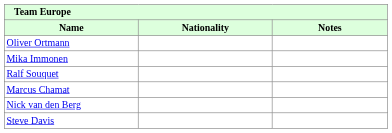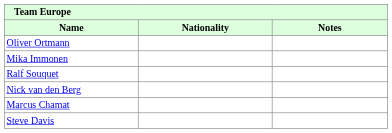 <table border="1" cellpadding="3" width="70%" style="border-collapse: collapse;">
 <tr bgcolor="#ddffdd">
 <td colspan=3>   <strong>Team Europe</strong></td>
 </tr>
 <tr bgcolor="#ddffdd">
 <th width=35%>Name</th>
 <th width=35%>Nationality</th>
 <th width=30%>Notes</th>
 </tr>
 <tr>
 <td><a href='#'>Oliver Ortmann</a></td>
 <td></td>
 <td></td>
 </tr>
 <tr>
 <td><a href='#'>Mika Immonen</a></td>
 <td></td>
 <td></td>
 </tr>
 <tr>
 <td><a href='#'>Ralf Souquet</a></td>
 <td></td>
 <td></td>
 </tr>
 <tr>
-<td><a href='#'>Marcus Chamat</a></td>
+<td><a href='#'>Nick van den Berg</a></td>
 <td></td>
 <td></td>
 </tr>
 <tr>
-<td><a href='#'>Nick van den Berg</a></td>
+<td><a href='#'>Marcus Chamat</a></td>
 <td></td>
 <td></td>
 </tr>
 <tr>
 <td><a href='#'>Steve Davis</a></td>
 <td></td>
 <td></td>
 </tr>
 </table>
